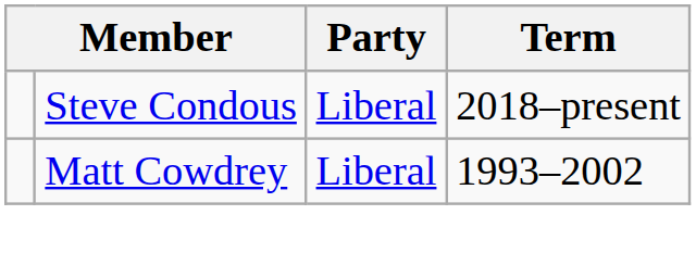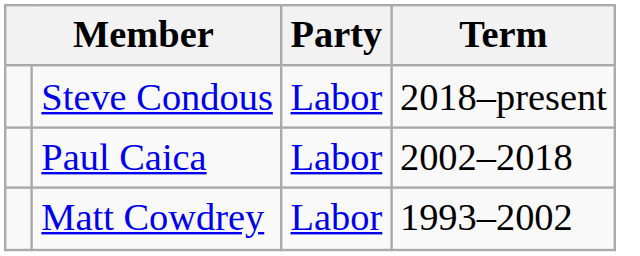 <table class="wikitable">
 <tr>
 <th colspan="2">Member</th>
 <th>Party</th>
 <th>Term</th>
 </tr>
 <tr>
 <td> </td>
 <td><a href='#'>Steve Condous</a></td>
-<td><a href='#'>Liberal</a></td>
+<td><a href='#'>Labor</a></td>
 <td>2018–present</td>
 </tr>
 <tr>
 <td> </td>
+<td><a href='#'>Paul Caica</a></td>
+<td><a href='#'>Labor</a></td>
+<td>2002–2018</td>
+</tr>
+<tr>
+<td> </td>
 <td><a href='#'>Matt Cowdrey</a></td>
-<td><a href='#'>Liberal</a></td>
+<td><a href='#'>Labor</a></td>
 <td>1993–2002</td>
 </tr>
 </table>
